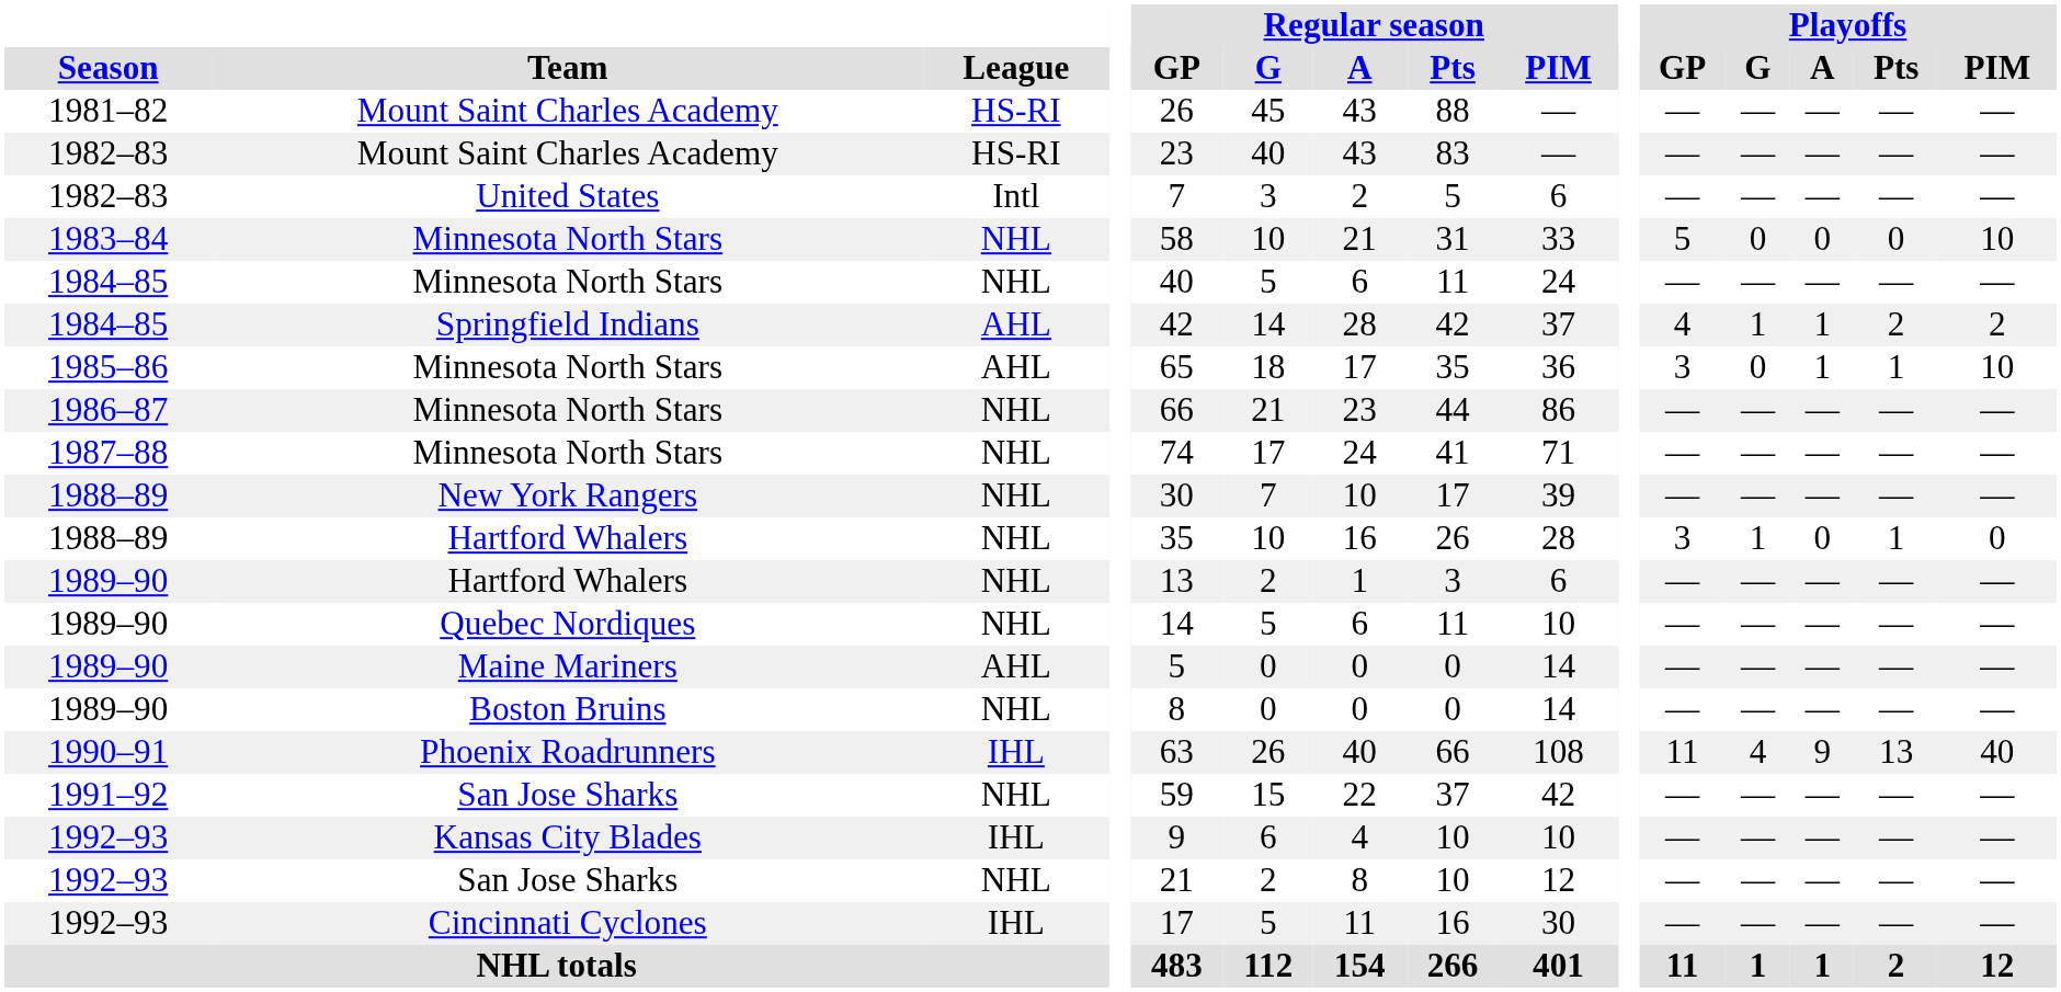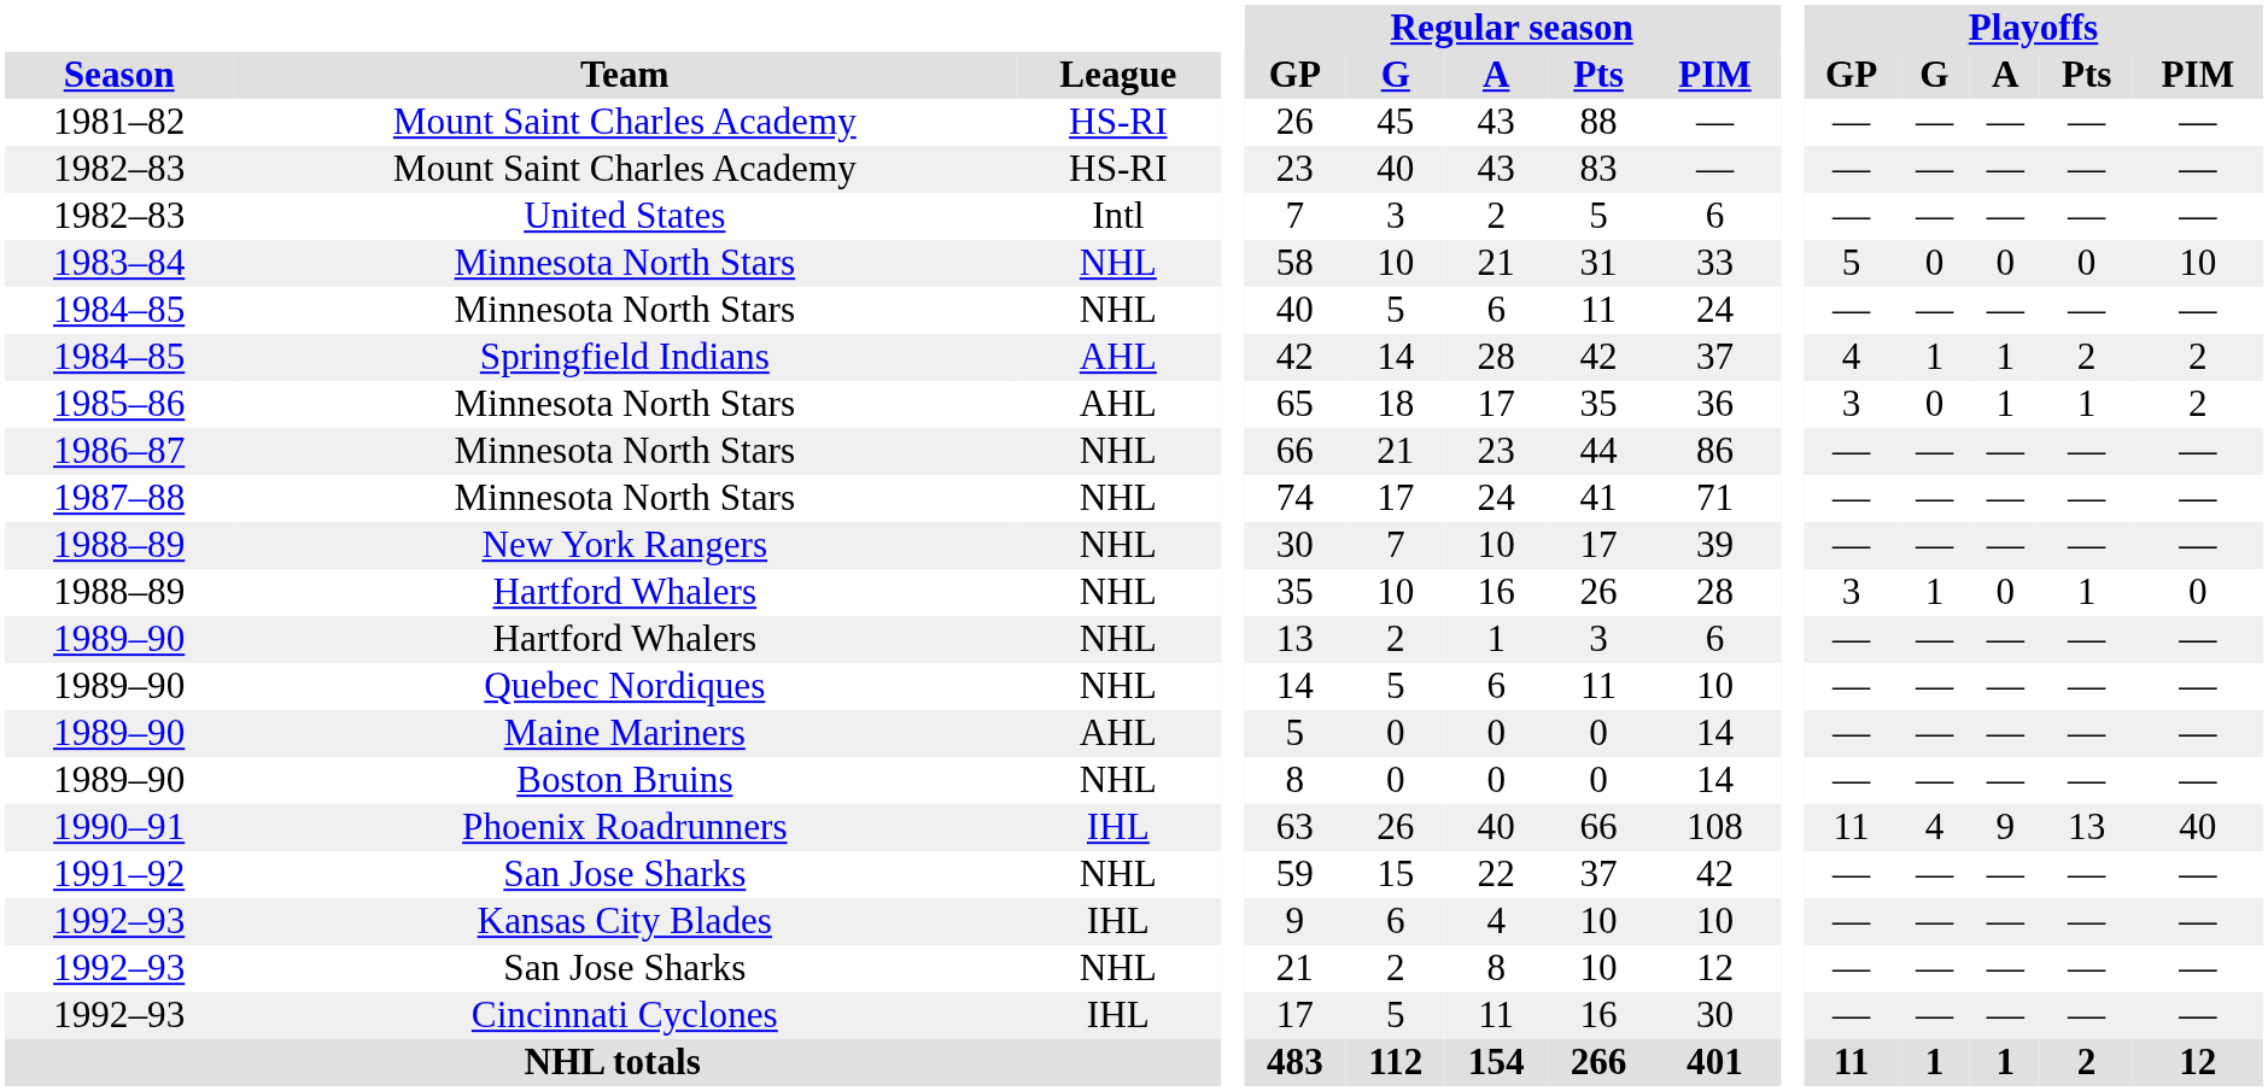 <table border="0" cellpadding="1" cellspacing="0" style="text-align:center; width:60em">
 <tr bgcolor="#e0e0e0">
 <th colspan="3" bgcolor="#ffffff"> </th>
 <th rowspan="99" bgcolor="#ffffff"> </th>
 <th colspan="5"><a href='#'>Regular season</a></th>
 <th rowspan="99" bgcolor="#ffffff"> </th>
 <th colspan="5"><a href='#'>Playoffs</a></th>
 </tr>
 <tr bgcolor="#e0e0e0">
 <th><a href='#'>Season</a></th>
 <th>Team</th>
 <th>League</th>
 <th>GP</th>
 <th><a href='#'>G</a></th>
 <th><a href='#'>A</a></th>
 <th><a href='#'>Pts</a></th>
 <th><a href='#'>PIM</a></th>
 <th>GP</th>
 <th>G</th>
 <th>A</th>
 <th>Pts</th>
 <th>PIM</th>
 </tr>
 <tr>
 <td>1981–82</td>
 <td><a href='#'>Mount Saint Charles Academy</a></td>
 <td><a href='#'>HS-RI</a></td>
 <td>26</td>
 <td>45</td>
 <td>43</td>
 <td>88</td>
 <td>—</td>
 <td>—</td>
 <td>—</td>
 <td>—</td>
 <td>—</td>
 <td>—</td>
 </tr>
 <tr bgcolor="#f0f0f0">
 <td>1982–83</td>
 <td>Mount Saint Charles Academy</td>
 <td>HS-RI</td>
 <td>23</td>
 <td>40</td>
 <td>43</td>
 <td>83</td>
 <td>—</td>
 <td>—</td>
 <td>—</td>
 <td>—</td>
 <td>—</td>
 <td>—</td>
 </tr>
 <tr>
 <td>1982–83</td>
 <td><a href='#'>United States</a></td>
 <td>Intl</td>
 <td>7</td>
 <td>3</td>
 <td>2</td>
 <td>5</td>
 <td>6</td>
 <td>—</td>
 <td>—</td>
 <td>—</td>
 <td>—</td>
 <td>—</td>
 </tr>
 <tr bgcolor="#f0f0f0">
 <td><a href='#'>1983–84</a></td>
 <td><a href='#'>Minnesota North Stars</a></td>
 <td><a href='#'>NHL</a></td>
 <td>58</td>
 <td>10</td>
 <td>21</td>
 <td>31</td>
 <td>33</td>
 <td>5</td>
 <td>0</td>
 <td>0</td>
 <td>0</td>
 <td>10</td>
 </tr>
 <tr>
 <td><a href='#'>1984–85</a></td>
 <td>Minnesota North Stars</td>
 <td>NHL</td>
 <td>40</td>
 <td>5</td>
 <td>6</td>
 <td>11</td>
 <td>24</td>
 <td>—</td>
 <td>—</td>
 <td>—</td>
 <td>—</td>
 <td>—</td>
 </tr>
 <tr bgcolor="#f0f0f0">
 <td><a href='#'>1984–85</a></td>
 <td><a href='#'>Springfield Indians</a></td>
 <td><a href='#'>AHL</a></td>
 <td>42</td>
 <td>14</td>
 <td>28</td>
 <td>42</td>
 <td>37</td>
 <td>4</td>
 <td>1</td>
 <td>1</td>
 <td>2</td>
 <td>2</td>
 </tr>
 <tr>
 <td><a href='#'>1985–86</a></td>
 <td>Minnesota North Stars</td>
 <td>AHL</td>
 <td>65</td>
 <td>18</td>
 <td>17</td>
 <td>35</td>
 <td>36</td>
 <td>3</td>
 <td>0</td>
 <td>1</td>
 <td>1</td>
-<td>10</td>
+<td>2</td>
 </tr>
 <tr bgcolor="#f0f0f0">
 <td><a href='#'>1986–87</a></td>
 <td>Minnesota North Stars</td>
 <td>NHL</td>
 <td>66</td>
 <td>21</td>
 <td>23</td>
 <td>44</td>
 <td>86</td>
 <td>—</td>
 <td>—</td>
 <td>—</td>
 <td>—</td>
 <td>—</td>
 </tr>
 <tr>
 <td><a href='#'>1987–88</a></td>
 <td>Minnesota North Stars</td>
 <td>NHL</td>
 <td>74</td>
 <td>17</td>
 <td>24</td>
 <td>41</td>
 <td>71</td>
 <td>—</td>
 <td>—</td>
 <td>—</td>
 <td>—</td>
 <td>—</td>
 </tr>
 <tr bgcolor="#f0f0f0">
 <td><a href='#'>1988–89</a></td>
 <td><a href='#'>New York Rangers</a></td>
 <td>NHL</td>
 <td>30</td>
 <td>7</td>
 <td>10</td>
 <td>17</td>
 <td>39</td>
 <td>—</td>
 <td>—</td>
 <td>—</td>
 <td>—</td>
 <td>—</td>
 </tr>
 <tr>
 <td>1988–89</td>
 <td><a href='#'>Hartford Whalers</a></td>
 <td>NHL</td>
 <td>35</td>
 <td>10</td>
 <td>16</td>
 <td>26</td>
 <td>28</td>
 <td>3</td>
 <td>1</td>
 <td>0</td>
 <td>1</td>
 <td>0</td>
 </tr>
 <tr bgcolor="#f0f0f0">
 <td><a href='#'>1989–90</a></td>
 <td>Hartford Whalers</td>
 <td>NHL</td>
 <td>13</td>
 <td>2</td>
 <td>1</td>
 <td>3</td>
 <td>6</td>
 <td>—</td>
 <td>—</td>
 <td>—</td>
 <td>—</td>
 <td>—</td>
 </tr>
 <tr>
 <td>1989–90</td>
 <td><a href='#'>Quebec Nordiques</a></td>
 <td>NHL</td>
 <td>14</td>
 <td>5</td>
 <td>6</td>
 <td>11</td>
 <td>10</td>
 <td>—</td>
 <td>—</td>
 <td>—</td>
 <td>—</td>
 <td>—</td>
 </tr>
 <tr bgcolor="#f0f0f0">
 <td><a href='#'>1989–90</a></td>
 <td><a href='#'>Maine Mariners</a></td>
 <td>AHL</td>
 <td>5</td>
 <td>0</td>
 <td>0</td>
 <td>0</td>
 <td>14</td>
 <td>—</td>
 <td>—</td>
 <td>—</td>
 <td>—</td>
 <td>—</td>
 </tr>
 <tr>
 <td>1989–90</td>
 <td><a href='#'>Boston Bruins</a></td>
 <td>NHL</td>
 <td>8</td>
 <td>0</td>
 <td>0</td>
 <td>0</td>
 <td>14</td>
 <td>—</td>
 <td>—</td>
 <td>—</td>
 <td>—</td>
 <td>—</td>
 </tr>
 <tr bgcolor="#f0f0f0">
 <td><a href='#'>1990–91</a></td>
 <td><a href='#'>Phoenix Roadrunners</a></td>
 <td><a href='#'>IHL</a></td>
 <td>63</td>
 <td>26</td>
 <td>40</td>
 <td>66</td>
 <td>108</td>
 <td>11</td>
 <td>4</td>
 <td>9</td>
 <td>13</td>
 <td>40</td>
 </tr>
 <tr>
 <td><a href='#'>1991–92</a></td>
 <td><a href='#'>San Jose Sharks</a></td>
 <td>NHL</td>
 <td>59</td>
 <td>15</td>
 <td>22</td>
 <td>37</td>
 <td>42</td>
 <td>—</td>
 <td>—</td>
 <td>—</td>
 <td>—</td>
 <td>—</td>
 </tr>
 <tr bgcolor="#f0f0f0">
 <td><a href='#'>1992–93</a></td>
 <td><a href='#'>Kansas City Blades</a></td>
 <td>IHL</td>
 <td>9</td>
 <td>6</td>
 <td>4</td>
 <td>10</td>
 <td>10</td>
 <td>—</td>
 <td>—</td>
 <td>—</td>
 <td>—</td>
 <td>—</td>
 </tr>
 <tr>
 <td><a href='#'>1992–93</a></td>
 <td>San Jose Sharks</td>
 <td>NHL</td>
 <td>21</td>
 <td>2</td>
 <td>8</td>
 <td>10</td>
 <td>12</td>
 <td>—</td>
 <td>—</td>
 <td>—</td>
 <td>—</td>
 <td>—</td>
 </tr>
 <tr bgcolor="#f0f0f0">
 <td>1992–93</td>
 <td><a href='#'>Cincinnati Cyclones</a></td>
 <td>IHL</td>
 <td>17</td>
 <td>5</td>
 <td>11</td>
 <td>16</td>
 <td>30</td>
 <td>—</td>
 <td>—</td>
 <td>—</td>
 <td>—</td>
 <td>—</td>
 </tr>
 <tr bgcolor="#e0e0e0">
 <th colspan="3">NHL totals</th>
 <th>483</th>
 <th>112</th>
 <th>154</th>
 <th>266</th>
 <th>401</th>
 <th>11</th>
 <th>1</th>
 <th>1</th>
 <th>2</th>
 <th>12</th>
 </tr>
 </table>
